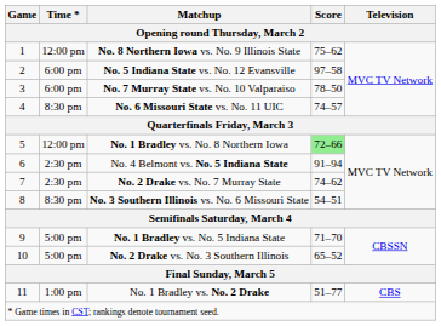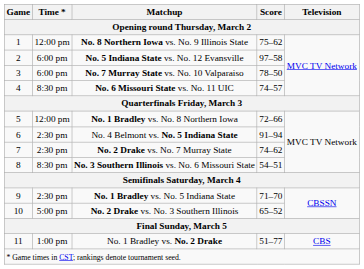 <table class="wikitable" style="font-size: 95%">
 <tr>
 <th>Game</th>
 <th>Time *</th>
 <th>Matchup</th>
 <th>Score</th>
 <th>Television</th>
 </tr>
 <tr>
 <th colspan="5">Opening round  Thursday, March 2</th>
 </tr>
 <tr>
 <td align="center">1</td>
 <td align="center">12:00 pm</td>
 <td align="center"><strong>No. 8 Northern Iowa</strong> vs. No. 9 Illinois State</td>
 <td align="center">75–62</td>
 <td rowspan="4" align="center"><a href='#'>MVC TV Network</a></td>
 </tr>
 <tr>
 <td align="center">2</td>
 <td align="center">6:00 pm</td>
 <td align="center"><strong>No. 5 Indiana State</strong> vs. No. 12 Evansville</td>
 <td align="center">97–58</td>
 </tr>
 <tr>
 <td align="center">3</td>
 <td align="center">6:00 pm</td>
 <td align="center"><strong>No. 7 Murray State</strong> vs. No. 10 Valparaiso</td>
 <td align="center">78–50</td>
 </tr>
 <tr>
 <td align="center">4</td>
 <td align="center">8:30 pm</td>
 <td align="center"><strong>No. 6 Missouri State</strong> vs. No. 11 UIC</td>
 <td align="center">74–57</td>
 </tr>
 <tr>
 <th colspan="5">Quarterfinals  Friday, March 3</th>
 </tr>
 <tr>
 <td align="center">5</td>
 <td align="center">12:00 pm</td>
 <td align="center"><strong>No. 1 Bradley</strong> vs. No. 8 Northern Iowa</td>
-<td align="center" style="background: lightgreen;">72–66</td>
+<td align="center">72–66</td>
 <td rowspan="4" align="center">MVC TV Network</td>
 </tr>
 <tr>
 <td align="center">6</td>
 <td align="center">2:30 pm</td>
 <td align="center">No. 4 Belmont vs. <strong>No. 5 Indiana State</strong></td>
 <td align="center">91–94</td>
 </tr>
 <tr>
 <td align="center">7</td>
 <td align="center">2:30 pm</td>
 <td align="center"><strong>No. 2 Drake</strong> vs. No. 7 Murray State</td>
 <td align="center">74–62</td>
 </tr>
 <tr>
 <td align="center">8</td>
 <td align="center">8:30 pm</td>
 <td align="center"><strong>No. 3 Southern Illinois</strong> vs. No. 6 Missouri State</td>
 <td align="center">54–51</td>
 </tr>
 <tr>
 <th colspan="5">Semifinals  Saturday, March 4</th>
 </tr>
 <tr>
 <td align="center">9</td>
-<td align="center">5:00 pm</td>
+<td align="center">2:30 pm</td>
 <td align="center"><strong>No. 1 Bradley</strong> vs. No. 5 Indiana State</td>
 <td align="center">71–70</td>
 <td rowspan="2" align="center"><a href='#'>CBSSN</a></td>
 </tr>
 <tr>
 <td align="center">10</td>
 <td align="center">5:00 pm</td>
 <td align="center"><strong>No. 2 Drake</strong> vs. No. 3 Southern Illinois</td>
 <td align="center">65–52</td>
 </tr>
 <tr>
 <th colspan="5">Final  Sunday, March 5</th>
 </tr>
 <tr>
 <td align="center">11</td>
 <td align="center">1:00 pm</td>
 <td align="center">No. 1 Bradley vs. <strong>No. 2 Drake</strong></td>
 <td align="center">51–77</td>
 <td align="center"><a href='#'>CBS</a></td>
 </tr>
 <tr>
 <td colspan="5"><small>* Game times in <a href='#'>CST</a>; rankings denote tournament seed.</small></td>
 </tr>
 </table>
